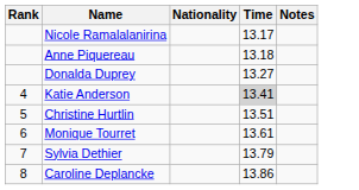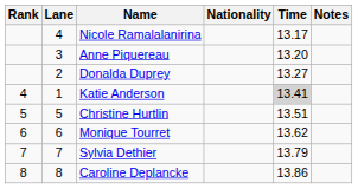 <table class="wikitable sortable" style="text-align:center">
 <tr>
 <th>Rank</th>
+<th>Lane</th>
 <th>Name</th>
 <th>Nationality</th>
 <th>Time</th>
 <th>Notes</th>
 </tr>
 <tr>
 <td></td>
+<td>4</td>
 <td align=left><a href='#'>Nicole Ramalalanirina</a></td>
 <td align=left></td>
 <td>13.17</td>
 <td></td>
 </tr>
 <tr>
 <td></td>
+<td>3</td>
 <td align=left><a href='#'>Anne Piquereau</a></td>
 <td align=left></td>
-<td>13.18</td>
+<td>13.20</td>
 <td></td>
 </tr>
 <tr>
 <td></td>
+<td>2</td>
 <td align=left><a href='#'>Donalda Duprey</a></td>
 <td align=left></td>
 <td>13.27</td>
 <td></td>
 </tr>
 <tr>
 <td>4</td>
+<td>1</td>
 <td align=left><a href='#'>Katie Anderson</a></td>
 <td align=left></td>
 <td style="background: lightgrey;">13.41</td>
 <td></td>
 </tr>
 <tr>
+<td>5</td>
 <td>5</td>
 <td align=left><a href='#'>Christine Hurtlin</a></td>
 <td align=left></td>
 <td>13.51</td>
 <td></td>
 </tr>
 <tr>
 <td>6</td>
+<td>6</td>
 <td align=left><a href='#'>Monique Tourret</a></td>
 <td align=left></td>
-<td>13.61</td>
+<td>13.62</td>
 <td></td>
 </tr>
 <tr>
+<td>7</td>
 <td>7</td>
 <td align=left><a href='#'>Sylvia Dethier</a></td>
 <td align=left></td>
 <td>13.79</td>
 <td></td>
 </tr>
 <tr>
 <td>8</td>
+<td>8</td>
 <td align=left><a href='#'>Caroline Deplancke</a></td>
 <td align=left></td>
 <td>13.86</td>
 <td></td>
 </tr>
 </table>
